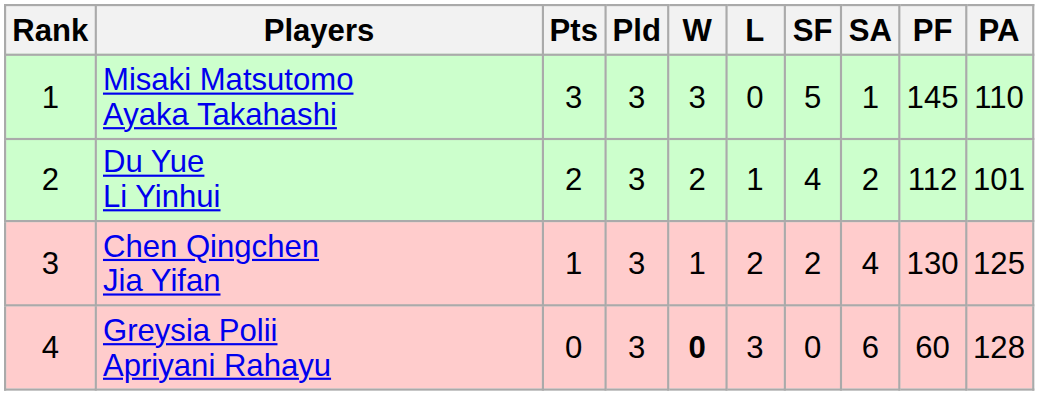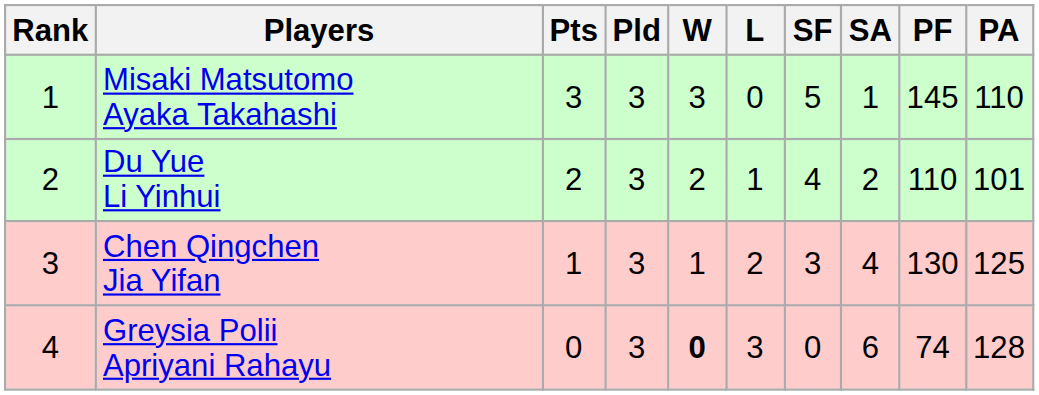 <table class="wikitable" style="font-size:90%; text-align:center">
 <tr>
 <th width="20">Rank</th>
 <th width="200">Players</th>
 <th width="20">Pts</th>
 <th width="20">Pld</th>
 <th width="20">W</th>
 <th width="20">L</th>
 <th width="20">SF</th>
 <th width="20">SA</th>
 <th width="20">PF</th>
 <th width="20">PA</th>
 </tr>
 <tr bgcolor="#ccffcc">
 <td>1</td>
 <td style="text-align:left"> <a href='#'>Misaki Matsutomo</a> <br>  <a href='#'>Ayaka Takahashi</a></td>
 <td>3</td>
 <td>3</td>
 <td>3</td>
 <td>0</td>
 <td>5</td>
 <td>1</td>
 <td>145</td>
 <td>110</td>
 </tr>
 <tr bgcolor="#ccffcc">
 <td>2</td>
 <td style="text-align:left"> <a href='#'>Du Yue</a> <br>  <a href='#'>Li Yinhui</a></td>
 <td>2</td>
 <td>3</td>
 <td>2</td>
 <td>1</td>
 <td>4</td>
 <td>2</td>
-<td>112</td>
+<td>110</td>
 <td>101</td>
 </tr>
 <tr bgcolor="ffcccc">
 <td>3</td>
 <td style="text-align:left"> <a href='#'>Chen Qingchen</a> <br>  <a href='#'>Jia Yifan</a></td>
 <td>1</td>
 <td>3</td>
 <td>1</td>
 <td>2</td>
-<td>2</td>
+<td>3</td>
 <td>4</td>
 <td>130</td>
 <td>125</td>
 </tr>
 <tr bgcolor="ffcccc">
 <td>4</td>
 <td style="text-align:left"> <a href='#'>Greysia Polii</a> <br>  <a href='#'>Apriyani Rahayu</a></td>
 <td>0</td>
 <td>3</td>
 <td><strong>0</strong></td>
 <td>3</td>
 <td>0</td>
 <td>6</td>
-<td>60</td>
+<td>74</td>
 <td>128</td>
 </tr>
 </table>
